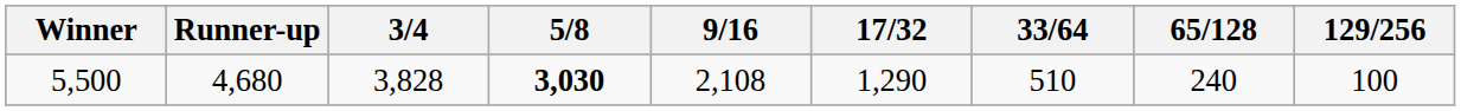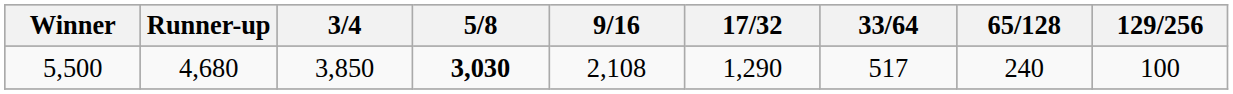 <table class="wikitable" style="text-align:center">
 <tr>
 <th width="75">Winner</th>
 <th width="75">Runner-up</th>
 <th width="75">3/4</th>
 <th width="75">5/8</th>
 <th width="75">9/16</th>
 <th width="75">17/32</th>
 <th width="75">33/64</th>
 <th width="75">65/128</th>
 <th width="75">129/256</th>
 </tr>
 <tr>
 <td>5,500</td>
 <td>4,680</td>
-<td>3,828</td>
+<td>3,850</td>
 <td><strong>3,030</strong></td>
 <td>2,108</td>
 <td>1,290</td>
-<td>510</td>
+<td>517</td>
 <td>240</td>
 <td>100</td>
 </tr>
 </table>
